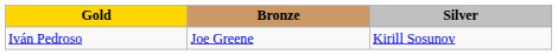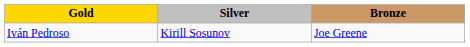 <table class="wikitable" style="text-align:left">
 <tr align="center">
 <td width=200 bgcolor=gold><strong>Gold</strong></td>
+<td width=200 bgcolor=silver><strong>Silver</strong></td>
 <td width=200 bgcolor=CC9966><strong>Bronze</strong></td>
-<td width=200 bgcolor=silver><strong>Silver</strong></td>
 </tr>
 <tr>
 <td><a href='#'>Iván Pedroso</a><br><em></em></td>
+<td><a href='#'>Kirill Sosunov</a><br><em></em></td>
 <td><a href='#'>Joe Greene</a><br><em></em></td>
-<td><a href='#'>Kirill Sosunov</a><br><em></em></td>
 </tr>
 </table>
